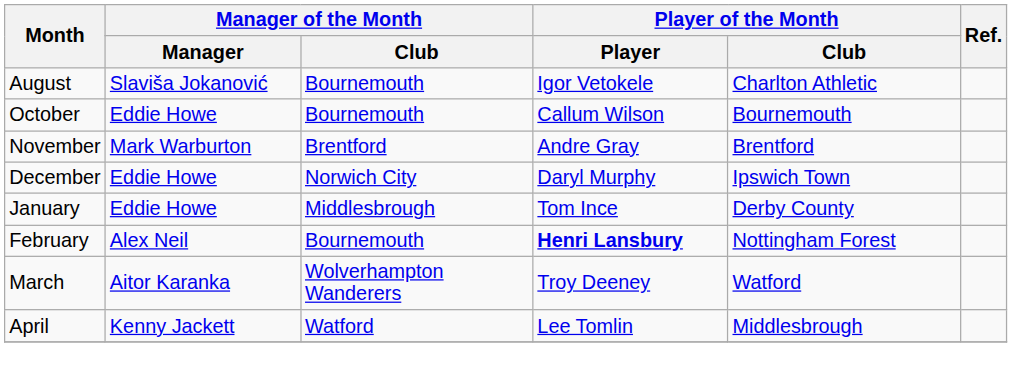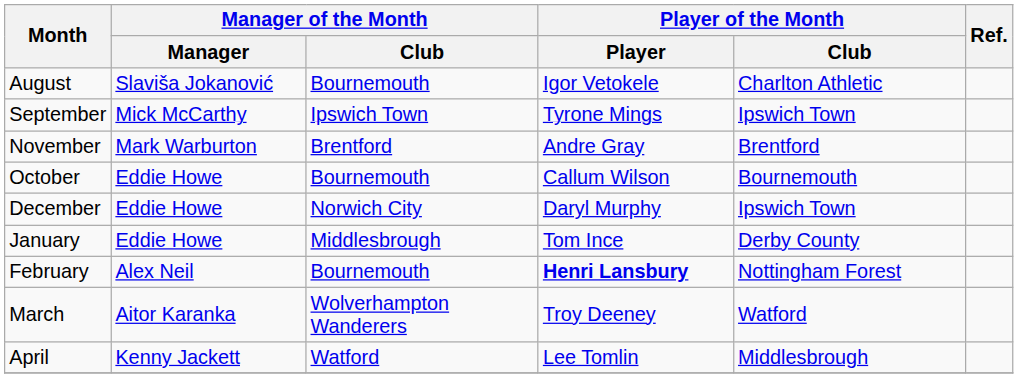 <table class="wikitable">
 <tr>
 <th rowspan="2">Month</th>
 <th colspan="2"><a href='#'>Manager of the Month</a></th>
 <th colspan="2"><a href='#'>Player of the Month</a></th>
 <th rowspan="2">Ref.</th>
 </tr>
 <tr>
 <th width=150>Manager</th>
 <th width=180>Club</th>
 <th width=150>Player</th>
 <th width=180>Club</th>
 </tr>
 <tr>
 <td>August</td>
 <td> <a href='#'>Slaviša Jokanović</a></td>
 <td><a href='#'>Bournemouth</a></td>
 <td> <a href='#'>Igor Vetokele</a></td>
 <td><a href='#'>Charlton Athletic</a></td>
 <td></td>
 </tr>
 <tr>
-<td>October</td>
-<td> <a href='#'>Eddie Howe</a></td>
-<td><a href='#'>Bournemouth</a></td>
-<td> <a href='#'>Callum Wilson</a></td>
-<td><a href='#'>Bournemouth</a></td>
+<td>September</td>
+<td> <a href='#'>Mick McCarthy</a></td>
+<td><a href='#'>Ipswich Town</a></td>
+<td> <a href='#'>Tyrone Mings</a></td>
+<td><a href='#'>Ipswich Town</a></td>
 <td></td>
 </tr>
 <tr>
 <td>November</td>
 <td> <a href='#'>Mark Warburton</a></td>
 <td><a href='#'>Brentford</a></td>
 <td> <a href='#'>Andre Gray</a></td>
 <td><a href='#'>Brentford</a></td>
+<td></td>
+</tr>
+<tr>
+<td>October</td>
+<td> <a href='#'>Eddie Howe</a></td>
+<td><a href='#'>Bournemouth</a></td>
+<td> <a href='#'>Callum Wilson</a></td>
+<td><a href='#'>Bournemouth</a></td>
 <td></td>
 </tr>
 <tr>
 <td>December</td>
 <td> <a href='#'>Eddie Howe</a></td>
 <td><a href='#'>Norwich City</a></td>
 <td> <a href='#'>Daryl Murphy</a></td>
 <td><a href='#'>Ipswich Town</a></td>
 <td></td>
 </tr>
 <tr>
 <td>January</td>
 <td> <a href='#'>Eddie Howe</a></td>
 <td><a href='#'>Middlesbrough</a></td>
 <td> <a href='#'>Tom Ince</a></td>
 <td><a href='#'>Derby County</a></td>
 <td></td>
 </tr>
 <tr>
 <td>February</td>
 <td> <a href='#'>Alex Neil</a></td>
 <td><a href='#'>Bournemouth</a></td>
 <td><strong> <a href='#'>Henri Lansbury</a></strong></td>
 <td><a href='#'>Nottingham Forest</a></td>
 <td></td>
 </tr>
 <tr>
 <td>March</td>
 <td> <a href='#'>Aitor Karanka</a></td>
 <td><a href='#'>Wolverhampton Wanderers</a></td>
 <td> <a href='#'>Troy Deeney</a></td>
 <td><a href='#'>Watford</a></td>
 <td></td>
 </tr>
 <tr>
 <td>April</td>
 <td> <a href='#'>Kenny Jackett</a></td>
 <td><a href='#'>Watford</a></td>
 <td> <a href='#'>Lee Tomlin</a></td>
 <td><a href='#'>Middlesbrough</a></td>
 <td></td>
 </tr>
 <tr>
 </tr>
 </table>
